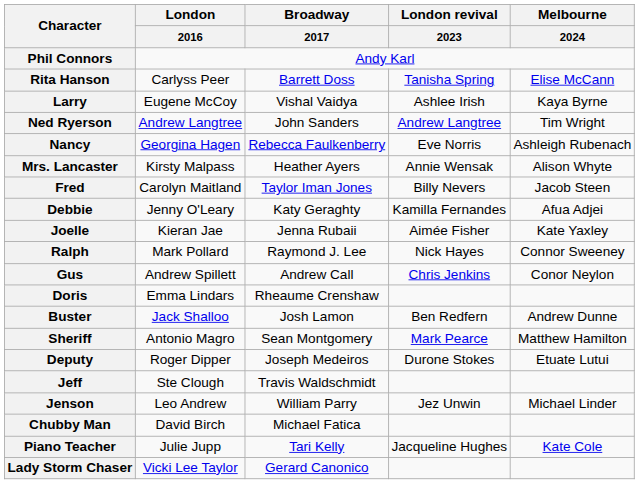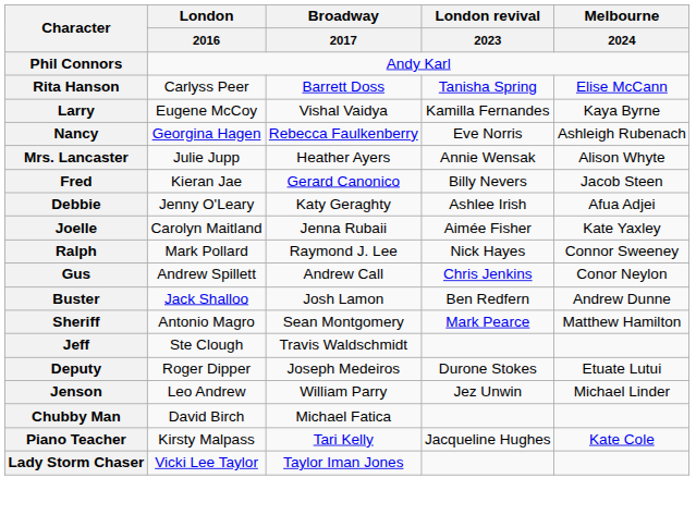 <table class="wikitable" text-align:center">
 <tr>
 <th rowspan="2">Character</th>
 <th>London</th>
 <th>Broadway</th>
 <th>London revival</th>
 <th>Melbourne</th>
 </tr>
 <tr>
 <th><small>2016</small></th>
 <th><small>2017</small></th>
 <th><small>2023</small></th>
 <th><small>2024</small></th>
 </tr>
 <tr>
 <th>Phil Connors</th>
 <td colspan="4" align=center><a href='#'>Andy Karl</a></td>
 </tr>
 <tr>
 <th>Rita Hanson</th>
 <td align=center>Carlyss Peer</td>
 <td align=center><a href='#'>Barrett Doss</a></td>
 <td align=center><a href='#'>Tanisha Spring</a></td>
 <td align=center><a href='#'>Elise McCann</a></td>
 </tr>
 <tr>
 <th>Larry</th>
 <td align=center>Eugene McCoy</td>
 <td align=center>Vishal Vaidya</td>
-<td align=center>Ashlee Irish</td>
+<td align=center>Kamilla Fernandes</td>
 <td align=center>Kaya Byrne</td>
-</tr>
-<tr>
-<th>Ned Ryerson</th>
-<td align=center><a href='#'>Andrew Langtree</a></td>
-<td align=center>John Sanders</td>
-<td align=center><a href='#'>Andrew Langtree</a></td>
-<td align=center>Tim Wright</td>
 </tr>
 <tr>
 <th>Nancy</th>
 <td align=center><a href='#'>Georgina Hagen</a></td>
 <td align=center><a href='#'>Rebecca Faulkenberry</a></td>
 <td align=center>Eve Norris</td>
 <td align=center>Ashleigh Rubenach</td>
 </tr>
 <tr>
 <th>Mrs. Lancaster</th>
-<td align=center>Kirsty Malpass</td>
+<td align=center>Julie Jupp</td>
 <td align=center>Heather Ayers</td>
 <td align=center>Annie Wensak</td>
 <td align=center>Alison Whyte</td>
 </tr>
 <tr>
 <th>Fred</th>
-<td align=center>Carolyn Maitland</td>
-<td align=center><a href='#'>Taylor Iman Jones</a></td>
+<td align=center>Kieran Jae</td>
+<td align=center><a href='#'>Gerard Canonico</a></td>
 <td align=center>Billy Nevers</td>
 <td align=center>Jacob Steen</td>
 </tr>
 <tr>
 <th>Debbie</th>
 <td align=center>Jenny O'Leary</td>
 <td align=center>Katy Geraghty</td>
-<td align=center>Kamilla Fernandes</td>
+<td align=center>Ashlee Irish</td>
 <td align=center>Afua Adjei</td>
 </tr>
 <tr>
 <th>Joelle</th>
-<td align=center>Kieran Jae</td>
+<td align=center>Carolyn Maitland</td>
 <td align=center>Jenna Rubaii</td>
 <td align=center>Aimée Fisher</td>
 <td align=center>Kate Yaxley</td>
 </tr>
 <tr>
 <th>Ralph</th>
 <td align=center>Mark Pollard</td>
 <td align=center>Raymond J. Lee</td>
 <td align=center>Nick Hayes</td>
 <td align=center>Connor Sweeney</td>
 </tr>
 <tr>
 <th>Gus</th>
 <td align=center>Andrew Spillett</td>
 <td align=center>Andrew Call</td>
 <td align=center><a href='#'>Chris Jenkins</a></td>
 <td align=center>Conor Neylon</td>
 </tr>
 <tr>
-<th>Doris</th>
-<td align=center>Emma Lindars</td>
-<td align=center>Rheaume Crenshaw</td>
-<td></td>
-<td></td>
-</tr>
-<tr>
 <th>Buster</th>
 <td align=center><a href='#'>Jack Shalloo</a></td>
 <td align=center>Josh Lamon</td>
 <td align=center>Ben Redfern</td>
 <td align=center>Andrew Dunne</td>
 </tr>
 <tr>
 <th>Sheriff</th>
 <td align=center>Antonio Magro</td>
 <td align=center>Sean Montgomery</td>
 <td align=center><a href='#'>Mark Pearce</a></td>
 <td align=center>Matthew Hamilton</td>
 </tr>
 <tr>
+<th>Jeff</th>
+<td align=center>Ste Clough</td>
+<td align=center>Travis Waldschmidt</td>
+<td></td>
+<td></td>
+</tr>
+<tr>
 <th>Deputy</th>
 <td align=center>Roger Dipper</td>
 <td align=center>Joseph Medeiros</td>
 <td align=center>Durone Stokes</td>
 <td align=center>Etuate Lutui</td>
-</tr>
-<tr>
-<th>Jeff</th>
-<td align=center>Ste Clough</td>
-<td align=center>Travis Waldschmidt</td>
-<td></td>
-<td></td>
 </tr>
 <tr>
 <th>Jenson</th>
 <td align=center>Leo Andrew</td>
 <td align=center>William Parry</td>
 <td align=center>Jez Unwin</td>
 <td align=center>Michael Linder</td>
 </tr>
 <tr>
 <th>Chubby Man</th>
 <td align=center>David Birch</td>
 <td align=center>Michael Fatica</td>
 <td></td>
 <td></td>
 </tr>
 <tr>
 <th>Piano Teacher</th>
-<td align=center>Julie Jupp</td>
+<td align=center>Kirsty Malpass</td>
 <td align=center><a href='#'>Tari Kelly</a></td>
 <td align=center>Jacqueline Hughes</td>
 <td align=center><a href='#'>Kate Cole</a></td>
 </tr>
 <tr>
 <th>Lady Storm Chaser</th>
 <td align=center><a href='#'>Vicki Lee Taylor</a></td>
-<td align=center><a href='#'>Gerard Canonico</a></td>
+<td align=center><a href='#'>Taylor Iman Jones</a></td>
 <td></td>
 <td></td>
 </tr>
 </table>
